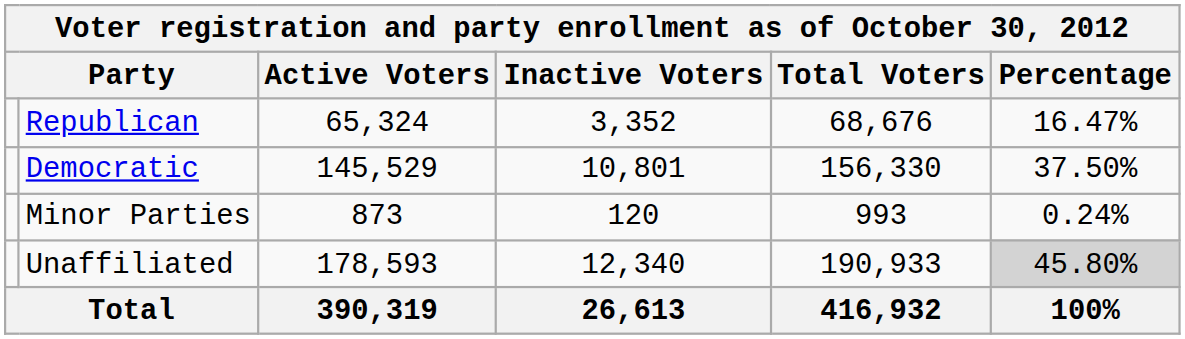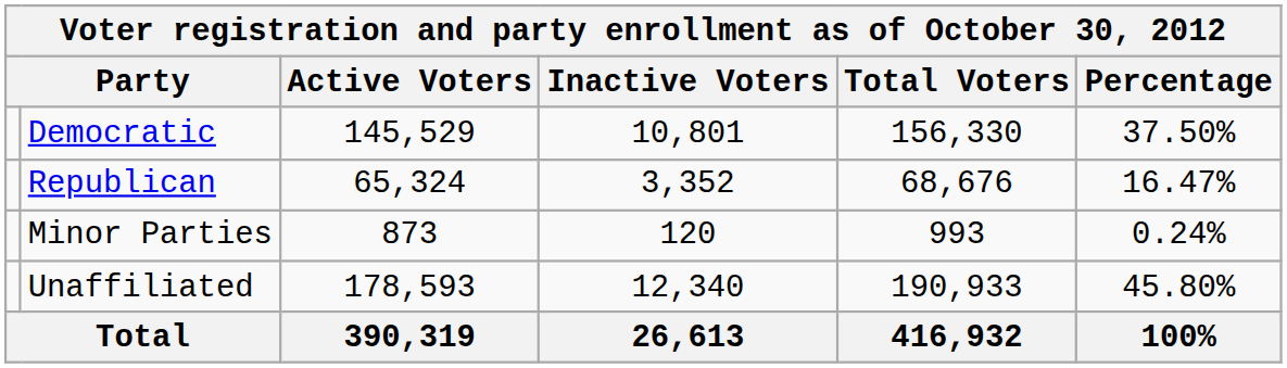 <table class=wikitable>
 <tr>
 <th colspan = 6>Voter registration and party enrollment as of October 30, 2012</th>
 </tr>
 <tr>
 <th colspan = 2>Party</th>
 <th>Active Voters</th>
 <th>Inactive Voters</th>
 <th>Total Voters</th>
 <th>Percentage</th>
 </tr>
 <tr>
 <td></td>
+<td><a href='#'>Democratic</a></td>
+<td align = center>145,529</td>
+<td align = center>10,801</td>
+<td align = center>156,330</td>
+<td align = center>37.50%</td>
+</tr>
+<tr>
+<td></td>
 <td><a href='#'>Republican</a></td>
 <td align = center>65,324</td>
 <td align = center>3,352</td>
 <td align = center>68,676</td>
 <td align = center>16.47%</td>
-</tr>
-<tr>
-<td></td>
-<td><a href='#'>Democratic</a></td>
-<td align = center>145,529</td>
-<td align = center>10,801</td>
-<td align = center>156,330</td>
-<td align = center>37.50%</td>
 </tr>
 <tr>
 <td></td>
 <td>Minor Parties</td>
 <td align = center>873</td>
 <td align = center>120</td>
 <td align = center>993</td>
 <td align = center>0.24%</td>
 </tr>
 <tr>
 <td></td>
 <td>Unaffiliated</td>
 <td align = center>178,593</td>
 <td align = center>12,340</td>
 <td align = center>190,933</td>
-<td align = center style="background: lightgrey;">45.80%</td>
+<td align = center>45.80%</td>
 </tr>
 <tr>
 <th colspan = 2>Total</th>
 <th align = center>390,319</th>
 <th align = center>26,613</th>
 <th align = center>416,932</th>
 <th align = center>100%</th>
 </tr>
 </table>
